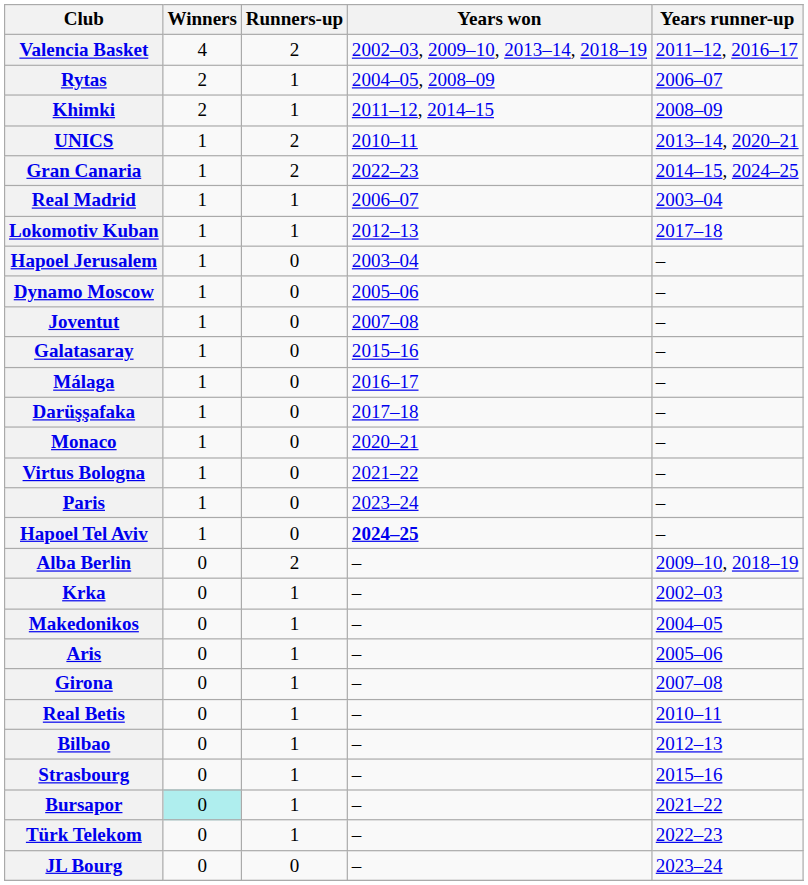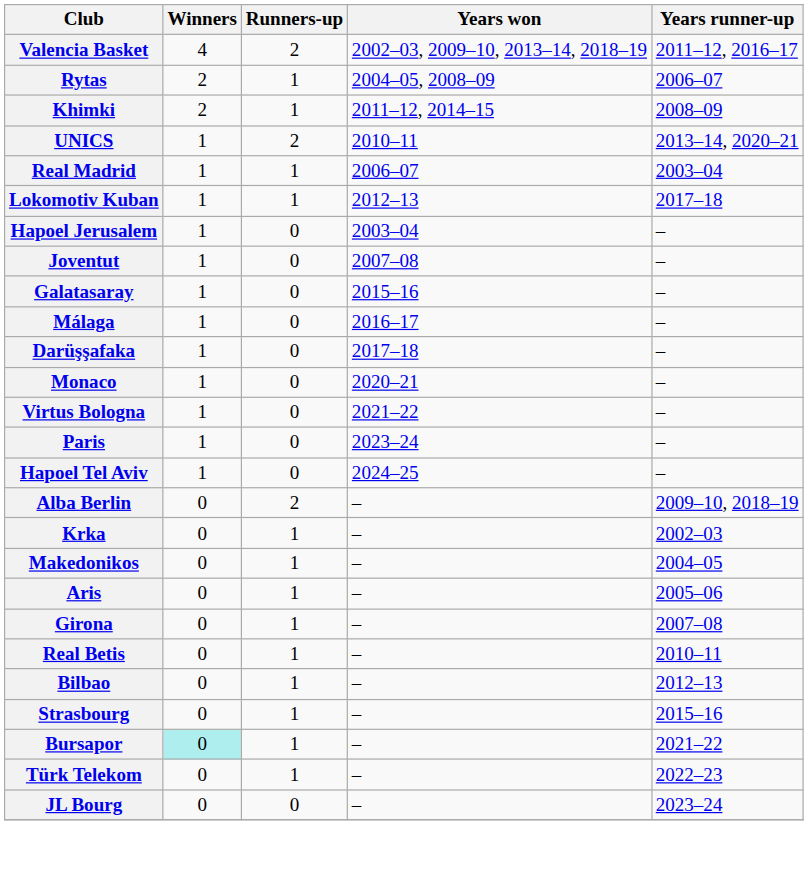 <table class="wikitable plainrowheaders sortable">
 <tr>
 <th scope=col>Club</th>
 <th scope=col>Winners</th>
 <th scope=col>Runners-up</th>
 <th scope=col>Years won</th>
 <th scope=col>Years runner-up</th>
 </tr>
 <tr>
 <th scope=row> <a href='#'>Valencia Basket</a></th>
 <td style="text-align:center;">4</td>
 <td style="text-align:center;">2</td>
 <td><a href='#'>2002–03</a>, <a href='#'>2009–10</a>, <a href='#'>2013–14</a>, <a href='#'>2018–19</a></td>
 <td><a href='#'>2011–12</a>, <a href='#'>2016–17</a></td>
 </tr>
 <tr>
 <th scope=row> <a href='#'>Rytas</a></th>
 <td style="text-align:center;">2</td>
 <td style="text-align:center;">1</td>
 <td><a href='#'>2004–05</a>, <a href='#'>2008–09</a></td>
 <td><a href='#'>2006–07</a></td>
 </tr>
 <tr>
 <th scope=row> <a href='#'>Khimki</a></th>
 <td style="text-align:center;">2</td>
 <td style="text-align:center;">1</td>
 <td><a href='#'>2011–12</a>, <a href='#'>2014–15</a></td>
 <td><a href='#'>2008–09</a></td>
 </tr>
 <tr>
 <th scope=row> <a href='#'>UNICS</a></th>
 <td style="text-align:center;">1</td>
 <td style="text-align:center;">2</td>
 <td><a href='#'>2010–11</a></td>
 <td><a href='#'>2013–14</a>, <a href='#'>2020–21</a></td>
 </tr>
 <tr>
-<th scope=row> <a href='#'>Gran Canaria</a></th>
-<td style="text-align:center;">1</td>
-<td style="text-align:center;">2</td>
-<td><a href='#'>2022–23</a></td>
-<td><a href='#'>2014–15</a>, <a href='#'>2024–25</a></td>
-</tr>
-<tr>
 <th scope=row> <a href='#'>Real Madrid</a></th>
 <td style="text-align:center;">1</td>
 <td style="text-align:center;">1</td>
 <td><a href='#'>2006–07</a></td>
 <td><a href='#'>2003–04</a></td>
 </tr>
 <tr>
 <th scope=row> <a href='#'>Lokomotiv Kuban</a></th>
 <td style="text-align:center;">1</td>
 <td style="text-align:center;">1</td>
 <td><a href='#'>2012–13</a></td>
 <td><a href='#'>2017–18</a></td>
 </tr>
 <tr>
 <th scope=row> <a href='#'>Hapoel Jerusalem</a></th>
 <td style="text-align:center;">1</td>
 <td style="text-align:center;">0</td>
 <td><a href='#'>2003–04</a></td>
-<td>–</td>
-</tr>
-<tr>
-<th scope=row> <a href='#'>Dynamo Moscow</a></th>
-<td style="text-align:center;">1</td>
-<td style="text-align:center;">0</td>
-<td><a href='#'>2005–06</a></td>
 <td>–</td>
 </tr>
 <tr>
 <th scope=row> <a href='#'>Joventut</a></th>
 <td style="text-align:center;">1</td>
 <td style="text-align:center;">0</td>
 <td><a href='#'>2007–08</a></td>
 <td>–</td>
 </tr>
 <tr>
 <th scope=row> <a href='#'>Galatasaray</a></th>
 <td style="text-align:center;">1</td>
 <td style="text-align:center;">0</td>
 <td><a href='#'>2015–16</a></td>
 <td>–</td>
 </tr>
 <tr>
 <th scope=row> <a href='#'>Málaga</a></th>
 <td style="text-align:center;">1</td>
 <td style="text-align:center;">0</td>
 <td><a href='#'>2016–17</a></td>
 <td>–</td>
 </tr>
 <tr>
 <th scope=row> <a href='#'>Darüşşafaka</a></th>
 <td style="text-align:center;">1</td>
 <td style="text-align:center;">0</td>
 <td><a href='#'>2017–18</a></td>
 <td>–</td>
 </tr>
 <tr>
 <th scope=row> <a href='#'>Monaco</a></th>
 <td style="text-align:center;">1</td>
 <td style="text-align:center;">0</td>
 <td><a href='#'>2020–21</a></td>
 <td>–</td>
 </tr>
 <tr>
 <th scope=row> <a href='#'>Virtus Bologna</a></th>
 <td style="text-align:center;">1</td>
 <td style="text-align:center;">0</td>
 <td><a href='#'>2021–22</a></td>
 <td>–</td>
 </tr>
 <tr>
 <th scope=row> <a href='#'>Paris</a></th>
 <td style="text-align:center;">1</td>
 <td style="text-align:center;">0</td>
 <td><a href='#'>2023–24</a></td>
 <td>–</td>
 </tr>
 <tr>
 <th scope=row> <a href='#'>Hapoel Tel Aviv</a></th>
 <td style="text-align:center;">1</td>
 <td style="text-align:center;">0</td>
-<td><strong><a href='#'>2024–25</a></strong></td>
+<td><a href='#'>2024–25</a></td>
 <td>–</td>
 </tr>
 <tr>
 <th scope=row> <a href='#'>Alba Berlin</a></th>
 <td style="text-align:center;">0</td>
 <td style="text-align:center;">2</td>
 <td>–</td>
 <td><a href='#'>2009–10</a>, <a href='#'>2018–19</a></td>
 </tr>
 <tr>
 <th scope=row> <a href='#'>Krka</a></th>
 <td style="text-align:center;">0</td>
 <td style="text-align:center;">1</td>
 <td>–</td>
 <td><a href='#'>2002–03</a></td>
 </tr>
 <tr>
 <th scope=row> <a href='#'>Makedonikos</a></th>
 <td style="text-align:center;">0</td>
 <td style="text-align:center;">1</td>
 <td>–</td>
 <td><a href='#'>2004–05</a></td>
 </tr>
 <tr>
 <th scope=row> <a href='#'>Aris</a></th>
 <td style="text-align:center;">0</td>
 <td style="text-align:center;">1</td>
 <td>–</td>
 <td><a href='#'>2005–06</a></td>
 </tr>
 <tr>
 <th scope=row> <a href='#'>Girona</a></th>
 <td style="text-align:center;">0</td>
 <td style="text-align:center;">1</td>
 <td>–</td>
 <td><a href='#'>2007–08</a></td>
 </tr>
 <tr>
 <th scope=row> <a href='#'>Real Betis</a></th>
 <td style="text-align:center;">0</td>
 <td style="text-align:center;">1</td>
 <td>–</td>
 <td><a href='#'>2010–11</a></td>
 </tr>
 <tr>
 <th scope=row> <a href='#'>Bilbao</a></th>
 <td style="text-align:center;">0</td>
 <td style="text-align:center;">1</td>
 <td>–</td>
 <td><a href='#'>2012–13</a></td>
 </tr>
 <tr>
 <th scope=row> <a href='#'>Strasbourg</a></th>
 <td style="text-align:center;">0</td>
 <td style="text-align:center;">1</td>
 <td>–</td>
 <td><a href='#'>2015–16</a></td>
 </tr>
 <tr>
 <th scope=row> <a href='#'>Bursapor</a></th>
 <td style="background: paleturquoise; text-align:center;">0</td>
 <td style="text-align:center;">1</td>
 <td>–</td>
 <td><a href='#'>2021–22</a></td>
 </tr>
 <tr>
 <th scope=row> <a href='#'>Türk Telekom</a></th>
 <td style="text-align:center;">0</td>
 <td style="text-align:center;">1</td>
 <td>–</td>
 <td><a href='#'>2022–23</a></td>
 </tr>
 <tr>
 <th scope=row> <a href='#'>JL Bourg</a></th>
 <td style="text-align:center;">0</td>
 <td style="text-align:center;">0</td>
 <td>–</td>
 <td><a href='#'>2023–24</a></td>
 </tr>
 <tr>
 </tr>
 </table>
